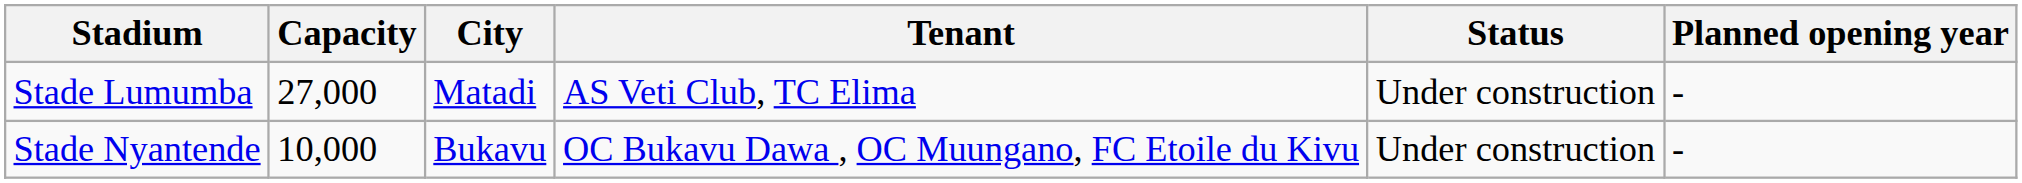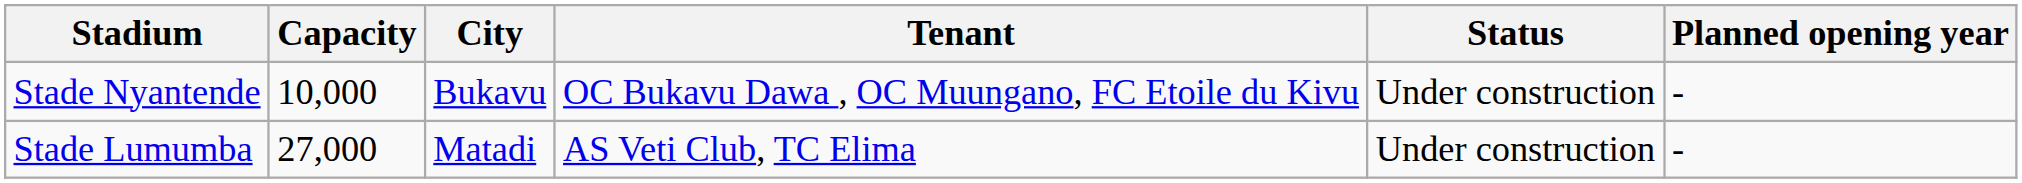 <table class="wikitable">
 <tr>
 <th>Stadium</th>
 <th>Capacity</th>
 <th>City</th>
 <th>Tenant</th>
 <th>Status</th>
 <th>Planned opening year</th>
 </tr>
 <tr>
+<td><a href='#'>Stade Nyantende</a></td>
+<td>10,000</td>
+<td><a href='#'>Bukavu</a></td>
+<td><a href='#'>OC Bukavu Dawa </a>, <a href='#'>OC Muungano</a>, <a href='#'>FC Etoile du Kivu</a></td>
+<td>Under construction</td>
+<td>-</td>
+</tr>
+<tr>
 <td><a href='#'>Stade Lumumba</a></td>
 <td>27,000</td>
 <td><a href='#'>Matadi</a></td>
 <td><a href='#'>AS Veti Club</a>, <a href='#'>TC Elima</a></td>
 <td>Under construction</td>
 <td>-</td>
 </tr>
-<tr>
-<td><a href='#'>Stade Nyantende</a></td>
-<td>10,000</td>
-<td><a href='#'>Bukavu</a></td>
-<td><a href='#'>OC Bukavu Dawa </a>, <a href='#'>OC Muungano</a>, <a href='#'>FC Etoile du Kivu</a></td>
-<td>Under construction</td>
-<td>-</td>
-</tr>
 </table>
